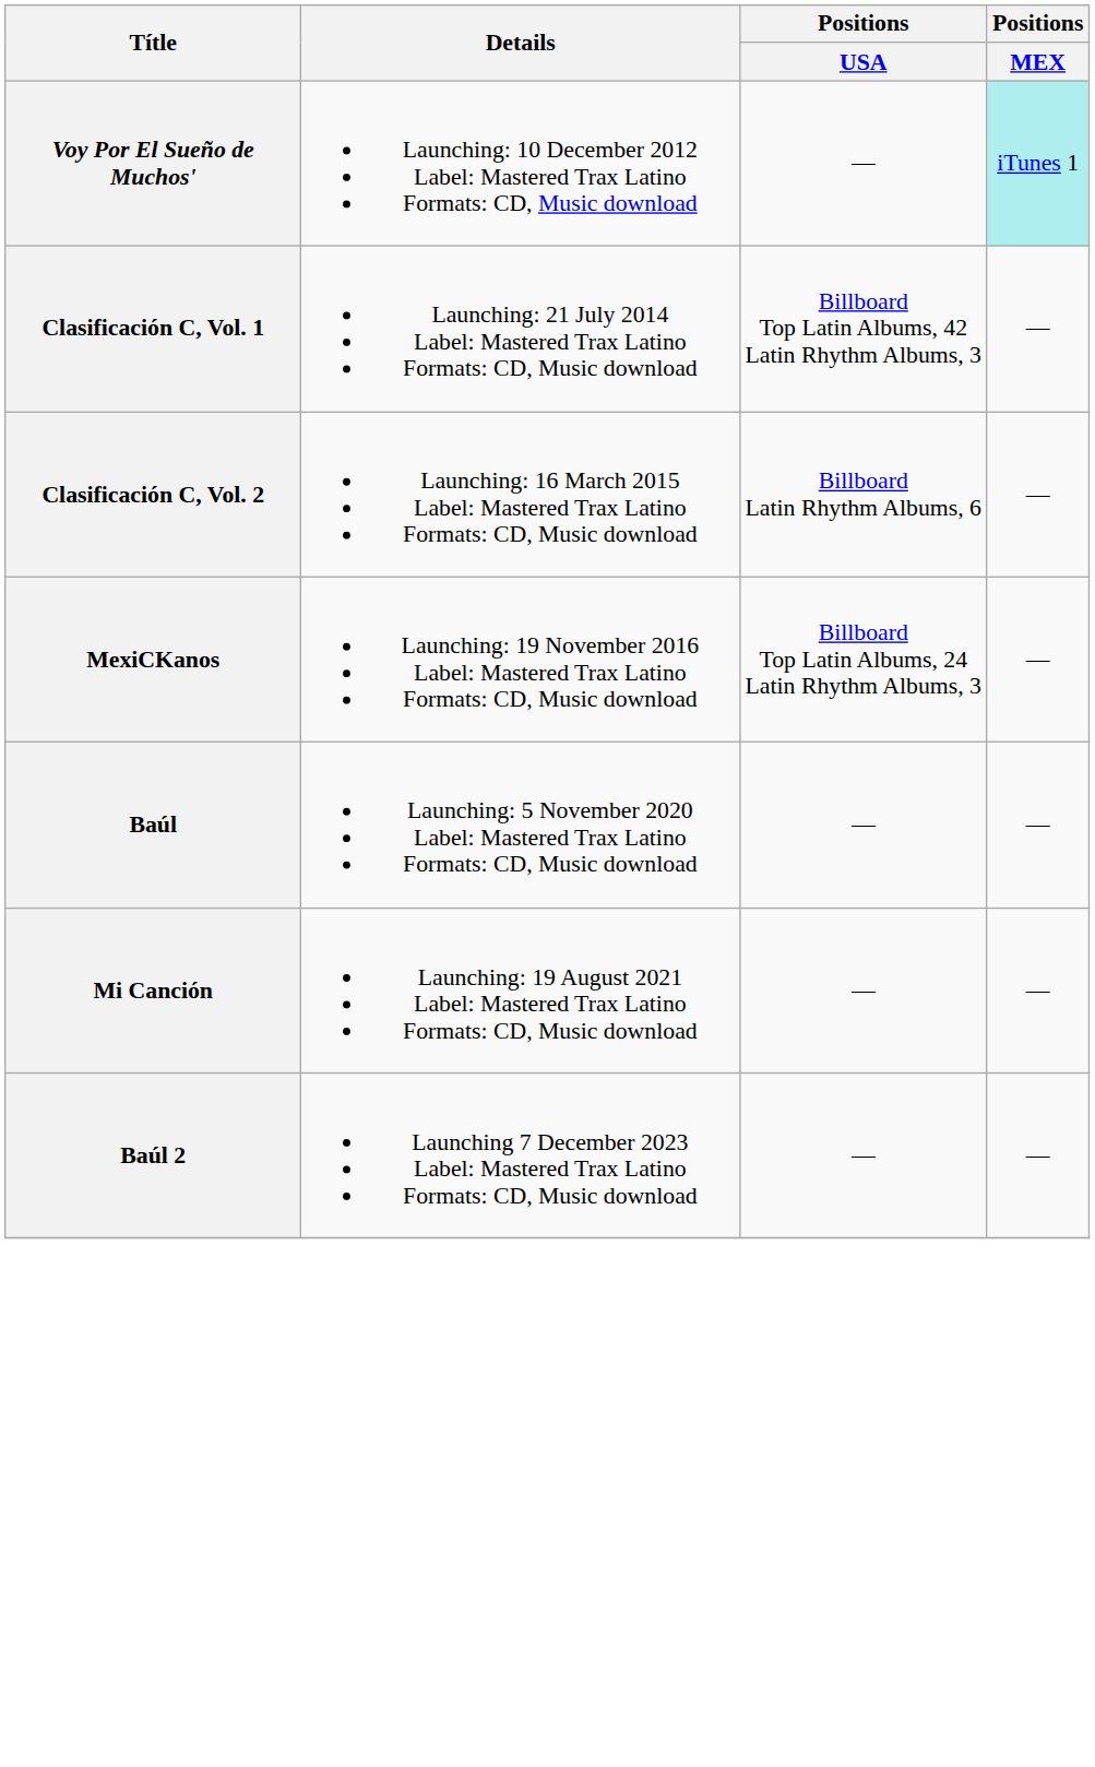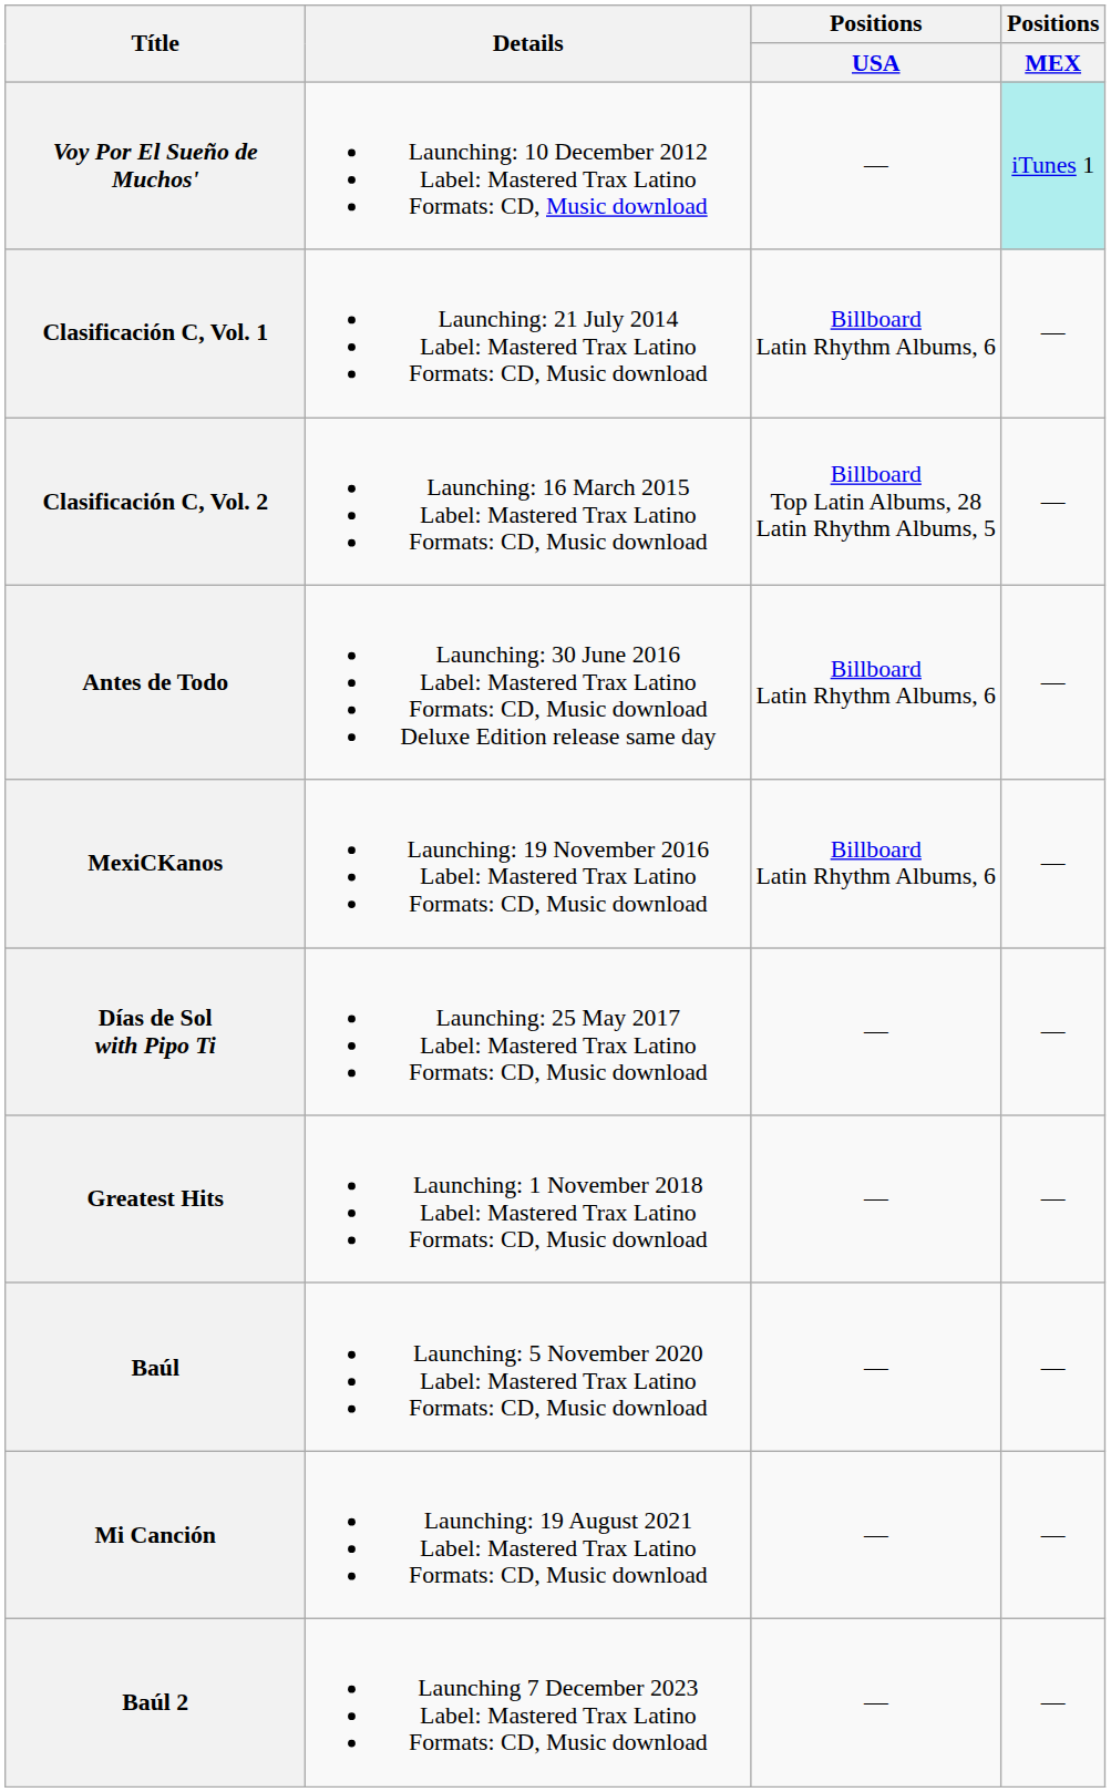 <table class="wikitable plainrowheaders" style="text-align:center;">
 <tr>
 <th scope="col" rowspan="2" style="width:12em;">Títle</th>
 <th scope="col" rowspan="2" style="width:18em;">Details</th>
 <th scope="col">Positions</th>
 <th scope="col">Positions</th>
 </tr>
 <tr>
 <th><a href='#'>USA</a></th>
 <th><a href='#'>MEX</a></th>
 </tr>
 <tr>
 <th><strong><em>Voy Por El Sueño de Muchos<strong>'</th>
 <td><br><ul><li>Launching: 10 December 2012</li><li>Label: Mastered Trax Latino</li><li>Formats: CD, <a href='#'>Music download</a></li></ul></td>
 <td>—</td>
 <td style="background: paleturquoise;"><a href='#'>iTunes</a> 1</td>
 </tr>
 <tr>
 <th></em></strong>Clasificación C, Vol. 1<strong><em></th>
 <td><br><ul><li>Launching: 21 July 2014</li><li>Label: Mastered Trax Latino</li><li>Formats: CD, Music download</li></ul></td>
-<td><a href='#'>Billboard</a><br>Top Latin Albums, 42<br>Latin Rhythm Albums, 3</td>
+<td><a href='#'>Billboard</a><br>Latin Rhythm Albums, 6</td>
 <td>—</td>
 </tr>
 <tr>
 <th></em></strong>Clasificación C, Vol. 2<strong><em></th>
 <td><br><ul><li>Launching: 16 March 2015</li><li>Label: Mastered Trax Latino</li><li>Formats: CD, Music download</li></ul></td>
+<td><a href='#'>Billboard</a><br>Top Latin Albums, 28<br>Latin Rhythm Albums, 5</td>
+<td>—</td>
+</tr>
+<tr>
+<th></em></strong>Antes de Todo<strong><em></th>
+<td><br><ul><li>Launching: 30 June 2016</li><li>Label: Mastered Trax Latino</li><li>Formats: CD, Music download</li><li>Deluxe Edition release same day</li></ul></td>
 <td><a href='#'>Billboard</a><br>Latin Rhythm Albums, 6</td>
 <td>—</td>
 </tr>
 <tr>
 <th></em></strong>MexiCKanos<strong><em></th>
 <td><br><ul><li>Launching: 19 November 2016</li><li>Label: Mastered Trax Latino</li><li>Formats: CD, Music download</li></ul></td>
-<td><a href='#'>Billboard</a><br>Top Latin Albums, 24<br>Latin Rhythm Albums, 3</td>
+<td><a href='#'>Billboard</a><br>Latin Rhythm Albums, 6</td>
+<td>—</td>
+</tr>
+<tr>
+<th></em></strong>Días de Sol<strong><em> <br> with Pipo Ti</th>
+<td><br><ul><li>Launching: 25 May 2017</li><li>Label: Mastered Trax Latino</li><li>Formats: CD, Music download</li></ul></td>
+<td>—</td>
+<td>—</td>
+</tr>
+<tr>
+<th></em></strong> Greatest Hits <strong><em></th>
+<td><br><ul><li>Launching: 1 November 2018</li><li>Label: Mastered Trax Latino</li><li>Formats: CD, Music download</li></ul></td>
+<td>—</td>
 <td>—</td>
 </tr>
 <tr>
 <th></em></strong> Baúl <strong><em></th>
 <td><br><ul><li>Launching: 5 November 2020</li><li>Label: Mastered Trax Latino</li><li>Formats: CD, Music download</li></ul></td>
 <td>—</td>
 <td>—</td>
 </tr>
 <tr>
 <th></em></strong>Mi Canción<strong><em></th>
 <td><br><ul><li>Launching: 19 August 2021</li><li>Label: Mastered Trax Latino</li><li>Formats: CD, Music download</li></ul></td>
 <td>—</td>
 <td>—</td>
 </tr>
 <tr>
 <th></em></strong>Baúl 2<strong><em></th>
 <td><br><ul><li>Launching 7 December 2023</li><li>Label: Mastered Trax Latino</li><li>Formats: CD, Music download</li></ul></td>
 <td>—</td>
 <td>—</td>
 </tr>
 <tr>
 </tr>
 </table>
